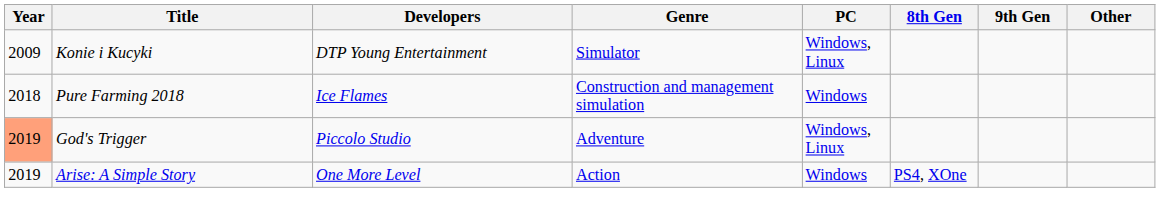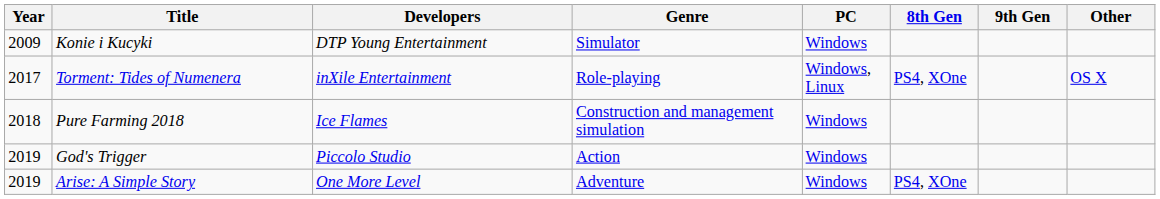 <table class="wikitable">
 <tr>
 <th scope="col" width=40>Year</th>
 <th scope="col" width=250>Title</th>
 <th scope="col" width=250>Developers</th>
 <th scope="col" width=220>Genre</th>
 <th scope="col" width=80>PC</th>
 <th scope="col" width=80><a href='#'>8th Gen</a></th>
 <th scope="col" width=80>9th Gen</th>
 <th scope="col" width=80>Other</th>
 </tr>
 <tr>
 <td>2009</td>
 <td><em>Konie i Kucyki</em></td>
 <td><em>DTP Young Entertainment</em></td>
 <td><a href='#'>Simulator</a></td>
-<td><a href='#'>Windows</a>, <a href='#'>Linux</a></td>
+<td><a href='#'>Windows</a></td>
 <td></td>
 <td></td>
 <td></td>
+</tr>
+<tr>
+<td>2017</td>
+<td><em><a href='#'>Torment: Tides of Numenera</a></em></td>
+<td><em><a href='#'>inXile Entertainment</a></em></td>
+<td><a href='#'>Role-playing</a></td>
+<td><a href='#'>Windows</a>, <a href='#'>Linux</a></td>
+<td><a href='#'>PS4</a>, <a href='#'>XOne</a></td>
+<td></td>
+<td><a href='#'>OS X</a></td>
 </tr>
 <tr>
 <td>2018</td>
 <td><em>Pure Farming 2018</em></td>
 <td><em><a href='#'>Ice Flames</a></em></td>
 <td><a href='#'>Construction and management simulation</a></td>
 <td><a href='#'>Windows</a></td>
 <td></td>
 <td></td>
 <td></td>
 </tr>
 <tr>
-<td style="background: lightsalmon;">2019</td>
+<td>2019</td>
 <td><em>God's Trigger</em></td>
 <td><em><a href='#'>Piccolo Studio</a></em></td>
-<td><a href='#'>Adventure</a></td>
-<td><a href='#'>Windows</a>, <a href='#'>Linux</a></td>
+<td><a href='#'>Action</a></td>
+<td><a href='#'>Windows</a></td>
 <td></td>
 <td></td>
 <td></td>
 </tr>
 <tr>
 <td>2019</td>
 <td><em><a href='#'>Arise: A Simple Story</a></em></td>
 <td><em><a href='#'>One More Level</a></em></td>
-<td><a href='#'>Action</a></td>
+<td><a href='#'>Adventure</a></td>
 <td><a href='#'>Windows</a></td>
 <td><a href='#'>PS4</a>, <a href='#'>XOne</a></td>
 <td></td>
 <td></td>
 </tr>
 </table>
